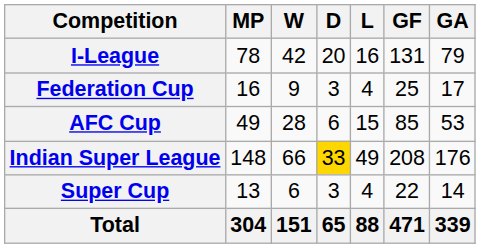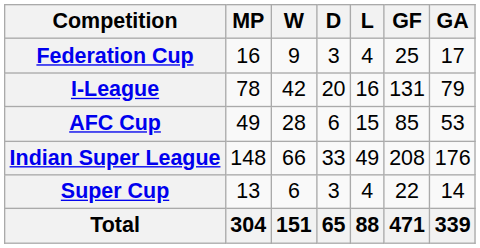 <table class="wikitable" style="text-align: center;">
 <tr>
 <th>Competition</th>
 <th>MP</th>
 <th>W</th>
 <th>D</th>
 <th>L</th>
 <th>GF</th>
 <th>GA</th>
 </tr>
 <tr>
+<th><a href='#'>Federation Cup</a></th>
+<td>16</td>
+<td>9</td>
+<td>3</td>
+<td>4</td>
+<td>25</td>
+<td>17</td>
+</tr>
+<tr>
 <th><a href='#'>I-League</a></th>
 <td>78</td>
 <td>42</td>
 <td>20</td>
 <td>16</td>
 <td>131</td>
 <td>79</td>
-</tr>
-<tr>
-<th><a href='#'>Federation Cup</a></th>
-<td>16</td>
-<td>9</td>
-<td>3</td>
-<td>4</td>
-<td>25</td>
-<td>17</td>
 </tr>
 <tr>
 <th><a href='#'>AFC Cup</a></th>
 <td>49</td>
 <td>28</td>
 <td>6</td>
 <td>15</td>
 <td>85</td>
 <td>53</td>
 </tr>
 <tr>
 <th><a href='#'>Indian Super League</a></th>
 <td>148</td>
 <td>66</td>
-<td style="background: gold;">33</td>
+<td>33</td>
 <td>49</td>
 <td>208</td>
 <td>176</td>
 </tr>
 <tr>
 <th><a href='#'>Super Cup</a></th>
 <td>13</td>
 <td>6</td>
 <td>3</td>
 <td>4</td>
 <td>22</td>
 <td>14</td>
 </tr>
 <tr>
 <th>Total</th>
 <th>304</th>
 <th>151</th>
 <th>65</th>
 <th>88</th>
 <th>471</th>
 <th>339</th>
 </tr>
 </table>
